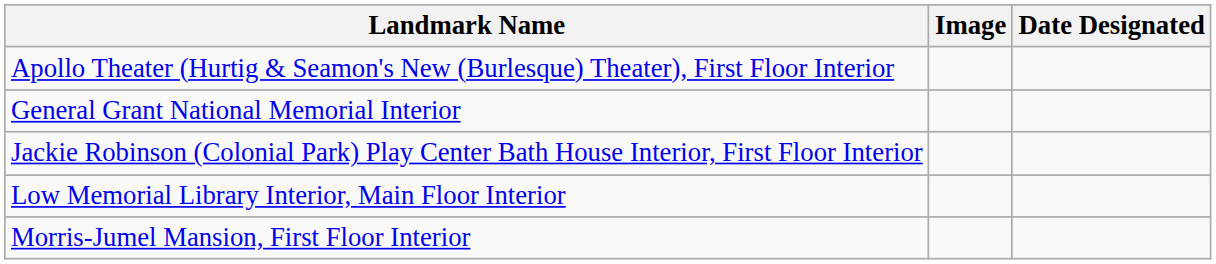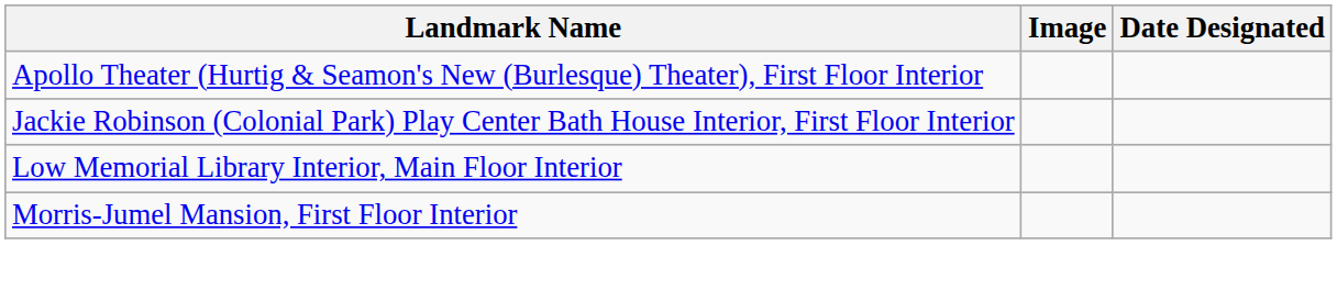 <table class="wikitable sortable">
 <tr>
 <th>Landmark Name</th>
 <th>Image</th>
 <th>Date Designated</th>
 </tr>
 <tr>
 <td><a href='#'>Apollo Theater (Hurtig & Seamon's New (Burlesque) Theater), First Floor Interior</a></td>
-<td></td>
-<td> </td>
-</tr>
-<tr>
-<td><a href='#'>General Grant National Memorial Interior</a></td>
 <td></td>
 <td> </td>
 </tr>
 <tr>
 <td><a href='#'>Jackie Robinson (Colonial Park) Play Center Bath House Interior, First Floor Interior</a></td>
 <td></td>
 <td> </td>
 </tr>
 <tr>
 <td><a href='#'>Low Memorial Library Interior, Main Floor Interior</a></td>
 <td></td>
 <td> </td>
 </tr>
 <tr>
 <td><a href='#'>Morris-Jumel Mansion, First Floor Interior</a></td>
 <td></td>
 <td> </td>
 </tr>
 </table>
